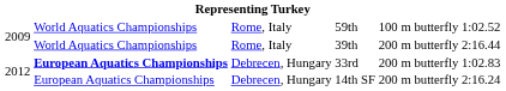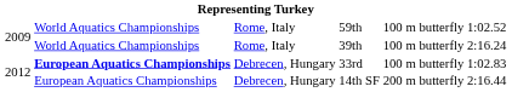 <table>
 <tr>
 <th colspan="6">Representing Turkey</th>
 </tr>
 <tr>
 <td rowspan=2>2009</td>
 <td><a href='#'>World Aquatics Championships</a></td>
 <td><a href='#'>Rome</a>, Italy</td>
 <td>59th</td>
 <td>100 m butterfly</td>
 <td>1:02.52</td>
 </tr>
 <tr>
 <td><a href='#'>World Aquatics Championships</a></td>
 <td><a href='#'>Rome</a>, Italy</td>
 <td>39th</td>
-<td>200 m butterfly</td>
-<td>2:16.44</td>
+<td>100 m butterfly</td>
+<td>2:16.24</td>
 </tr>
 <tr>
 <td rowspan=2>2012</td>
 <td><strong><a href='#'>European Aquatics Championships</a></strong></td>
 <td><a href='#'>Debrecen</a>, Hungary</td>
 <td>33rd</td>
-<td>200 m butterfly</td>
+<td>100 m butterfly</td>
 <td>1:02.83</td>
 </tr>
 <tr>
 <td><a href='#'>European Aquatics Championships</a></td>
 <td><a href='#'>Debrecen</a>, Hungary</td>
 <td>14th SF</td>
 <td>200 m butterfly</td>
-<td>2:16.24</td>
+<td>2:16.44</td>
 </tr>
 </table>
